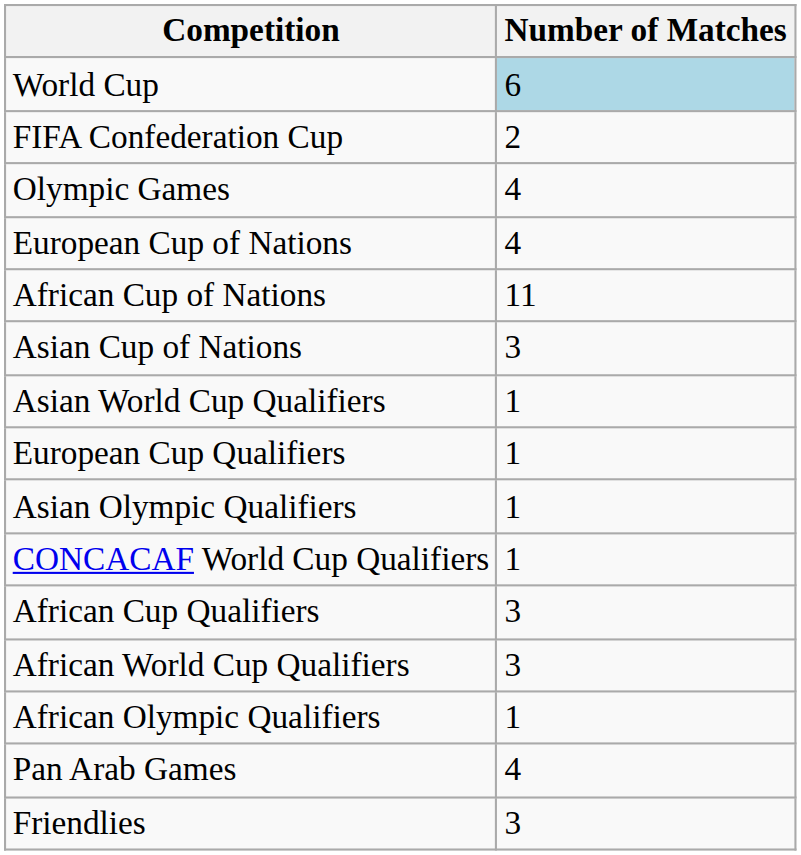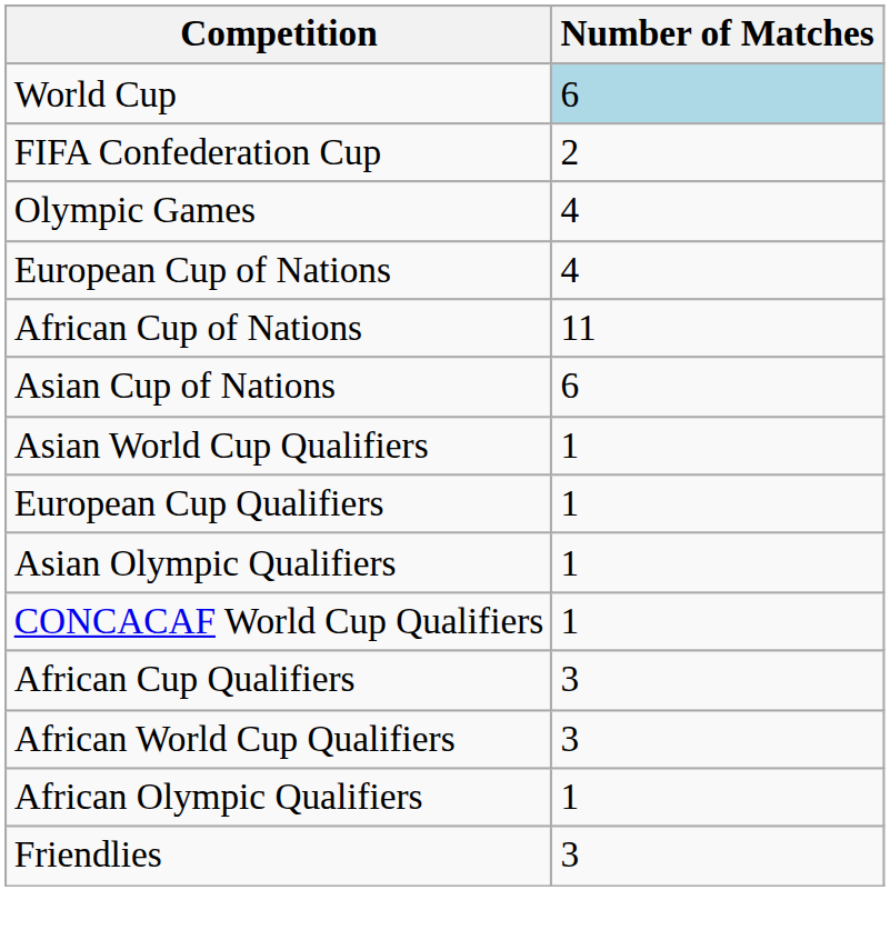 <table class="wikitable">
 <tr>
 <th>Competition</th>
 <th>Number of Matches</th>
 </tr>
 <tr>
 <td>World Cup</td>
 <td style="background: lightblue;">6</td>
 </tr>
 <tr>
 <td>FIFA Confederation Cup</td>
 <td>2</td>
 </tr>
 <tr>
 <td>Olympic Games</td>
 <td>4</td>
 </tr>
 <tr>
 <td>European Cup of Nations</td>
 <td>4</td>
 </tr>
 <tr>
 <td>African Cup of Nations</td>
 <td>11</td>
 </tr>
 <tr>
 <td>Asian Cup of Nations</td>
-<td>3</td>
+<td>6</td>
 </tr>
 <tr>
 <td>Asian World Cup Qualifiers</td>
 <td>1</td>
 </tr>
 <tr>
 <td>European Cup Qualifiers</td>
 <td>1</td>
 </tr>
 <tr>
 <td>Asian Olympic Qualifiers</td>
 <td>1</td>
 </tr>
 <tr>
 <td><a href='#'>CONCACAF</a> World Cup Qualifiers</td>
 <td>1</td>
 </tr>
 <tr>
 <td>African Cup Qualifiers</td>
 <td>3</td>
 </tr>
 <tr>
 <td>African World Cup Qualifiers</td>
 <td>3</td>
 </tr>
 <tr>
 <td>African Olympic Qualifiers</td>
 <td>1</td>
 </tr>
 <tr>
-<td>Pan Arab Games</td>
-<td>4</td>
-</tr>
-<tr>
 <td>Friendlies</td>
 <td>3</td>
 </tr>
 </table>
